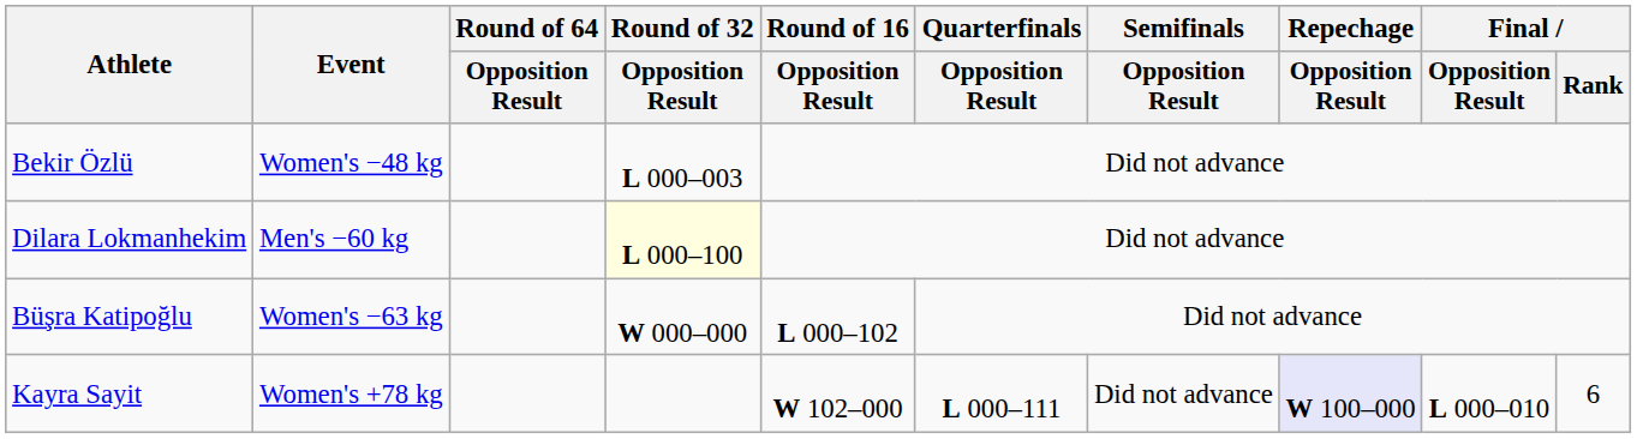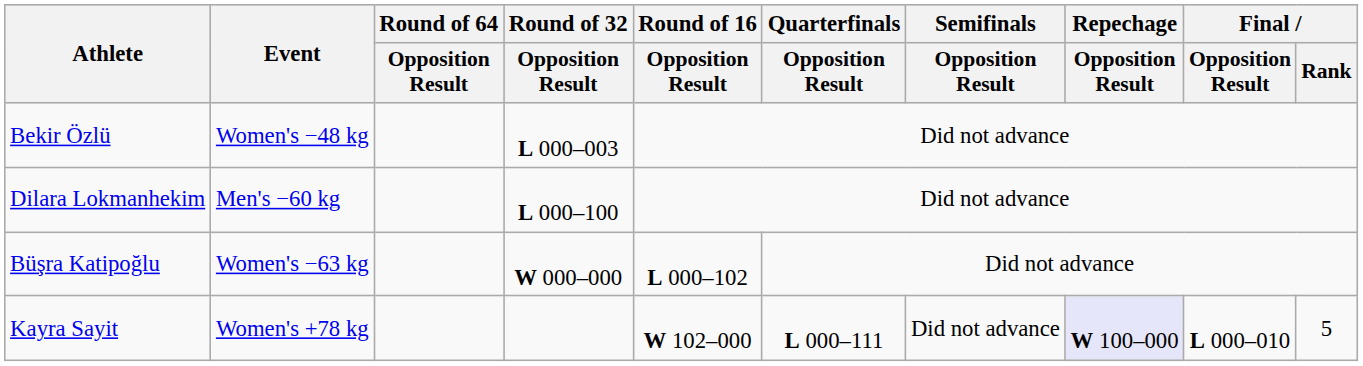 <table class="wikitable" style="font-size:90%">
 <tr>
 <th rowspan="2">Athlete</th>
 <th rowspan="2">Event</th>
 <th>Round of 64</th>
 <th>Round of 32</th>
 <th>Round of 16</th>
 <th>Quarterfinals</th>
 <th>Semifinals</th>
 <th>Repechage</th>
 <th colspan=2>Final / </th>
 </tr>
 <tr style="font-size:95%">
 <th>Opposition<br>Result</th>
 <th>Opposition<br>Result</th>
 <th>Opposition<br>Result</th>
 <th>Opposition<br>Result</th>
 <th>Opposition<br>Result</th>
 <th>Opposition<br>Result</th>
 <th>Opposition<br>Result</th>
 <th>Rank</th>
 </tr>
 <tr align=center>
 <td align=left><a href='#'>Bekir Özlü</a></td>
 <td align=left><a href='#'>Women's −48 kg</a></td>
 <td></td>
 <td><br><strong>L</strong> 000–003</td>
 <td colspan=6>Did not advance</td>
 </tr>
 <tr align=center>
 <td align=left><a href='#'>Dilara Lokmanhekim</a></td>
 <td align=left><a href='#'>Men's −60 kg</a></td>
 <td></td>
-<td style="background: lightyellow;"><br><strong>L</strong> 000–100</td>
+<td><br><strong>L</strong> 000–100</td>
 <td colspan=6>Did not advance</td>
 </tr>
 <tr align=center>
 <td align=left><a href='#'>Büşra Katipoğlu</a></td>
 <td align=left><a href='#'>Women's −63 kg</a></td>
 <td></td>
 <td><br><strong>W</strong> 000–000 </td>
 <td><br><strong>L</strong> 000–102</td>
 <td colspan=5>Did not advance</td>
 </tr>
 <tr align=center>
 <td align=left><a href='#'>Kayra Sayit</a></td>
 <td align=left><a href='#'>Women's +78 kg</a></td>
 <td></td>
 <td></td>
 <td><br><strong>W</strong> 102–000</td>
 <td><br><strong>L</strong> 000–111</td>
 <td>Did not advance</td>
 <td style="background: lavender;"><br><strong>W</strong> 100–000</td>
 <td><br><strong>L</strong> 000–010</td>
-<td>6</td>
+<td>5</td>
 </tr>
 </table>
